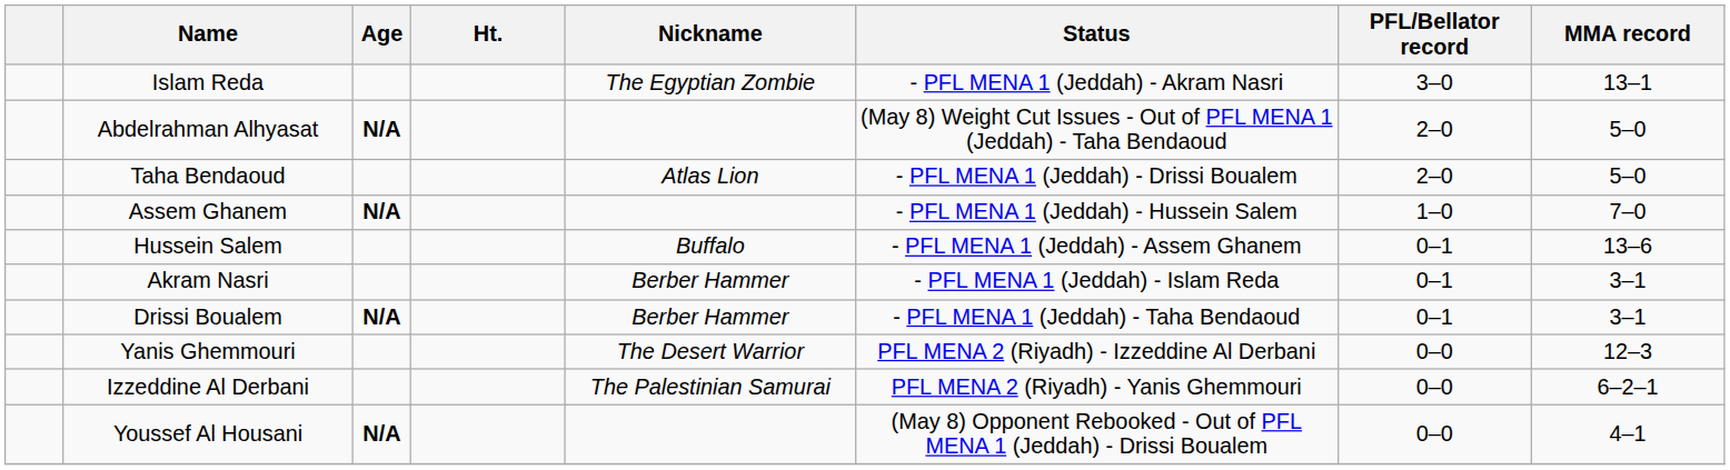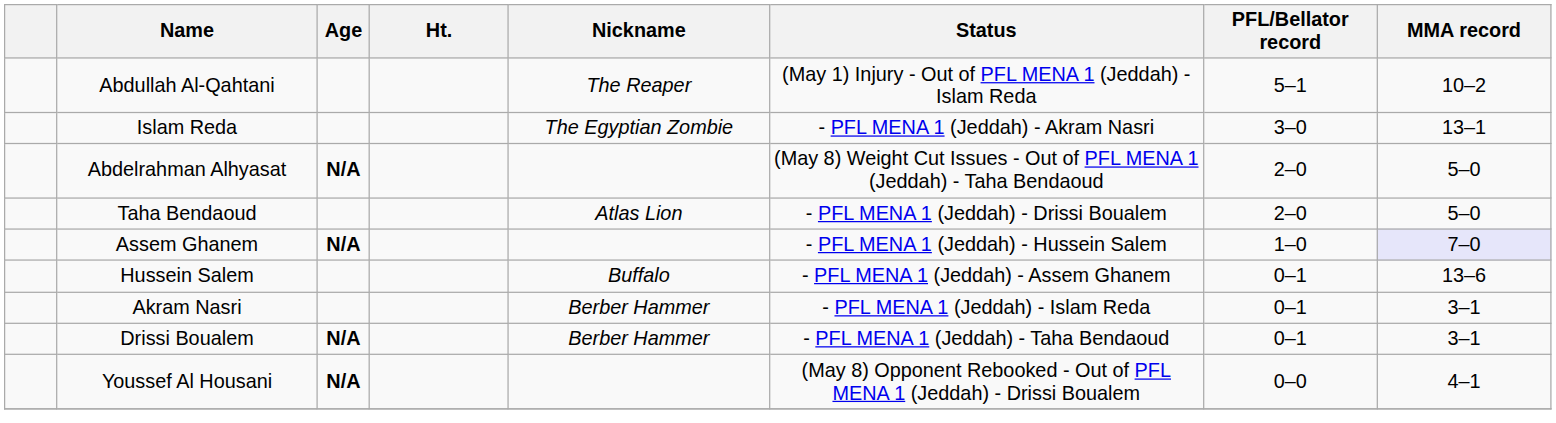 <table class="wikitable sortable" style="text-align:center;">
 <tr>
 <th width=3%></th>
 <th width=15%>Name</th>
 <th width=3%>Age</th>
 <th width=8%>Ht.</th>
 <th width="15%">Nickname</th>
 <th width=25%>Status</th>
 <th width="10%">PFL/Bellator record</th>
 <th width=10%>MMA record</th>
+</tr>
+<tr>
+<td></td>
+<td>Abdullah Al-Qahtani</td>
+<td></td>
+<td></td>
+<td><em>The Reaper</em></td>
+<td>(May 1) Injury - Out of <a href='#'>PFL MENA 1</a> (Jeddah) - Islam Reda</td>
+<td>5–1</td>
+<td>10–2</td>
 </tr>
 <tr>
 <td></td>
 <td>Islam Reda</td>
 <td></td>
 <td></td>
 <td><em>The Egyptian Zombie</em></td>
 <td> - <a href='#'>PFL MENA 1</a> (Jeddah) - Akram Nasri</td>
 <td>3–0</td>
 <td>13–1</td>
 </tr>
 <tr>
 <td></td>
 <td>Abdelrahman Alhyasat</td>
 <td><strong>N/A</strong></td>
 <td></td>
 <td></td>
 <td>(May 8) Weight Cut Issues - Out of <a href='#'>PFL MENA 1</a> (Jeddah) - Taha Bendaoud</td>
 <td>2–0</td>
 <td>5–0</td>
 </tr>
 <tr>
 <td></td>
 <td>Taha Bendaoud</td>
 <td></td>
 <td></td>
 <td><em>Atlas Lion</em></td>
 <td> - <a href='#'>PFL MENA 1</a> (Jeddah) - Drissi Boualem</td>
 <td>2–0</td>
 <td>5–0</td>
 </tr>
 <tr>
 <td></td>
 <td>Assem Ghanem</td>
 <td><strong>N/A</strong></td>
 <td></td>
 <td></td>
 <td> - <a href='#'>PFL MENA 1</a> (Jeddah) - Hussein Salem</td>
 <td>1–0</td>
-<td>7–0</td>
+<td style="background: lavender;">7–0</td>
 </tr>
 <tr>
 <td></td>
 <td>Hussein Salem</td>
 <td></td>
 <td></td>
 <td><em>Buffalo</em></td>
 <td> - <a href='#'>PFL MENA 1</a> (Jeddah) - Assem Ghanem</td>
 <td>0–1</td>
 <td>13–6</td>
 </tr>
 <tr>
 <td></td>
 <td>Akram Nasri</td>
 <td></td>
 <td></td>
 <td><em>Berber Hammer</em></td>
 <td> - <a href='#'>PFL MENA 1</a> (Jeddah) - Islam Reda</td>
 <td>0–1</td>
 <td>3–1</td>
 </tr>
 <tr>
 <td></td>
 <td>Drissi Boualem</td>
 <td><strong>N/A</strong></td>
 <td></td>
 <td><em>Berber Hammer</em></td>
 <td> - <a href='#'>PFL MENA 1</a> (Jeddah) - Taha Bendaoud</td>
 <td>0–1</td>
 <td>3–1</td>
 </tr>
 <tr>
 <td></td>
-<td>Yanis Ghemmouri</td>
-<td></td>
-<td></td>
-<td><em>The Desert Warrior</em></td>
-<td><a href='#'>PFL MENA 2</a> (Riyadh) - Izzeddine Al Derbani</td>
-<td>0–0</td>
-<td>12–3</td>
-</tr>
-<tr>
-<td></td>
-<td>Izzeddine Al Derbani</td>
-<td></td>
-<td></td>
-<td><em>The Palestinian Samurai</em></td>
-<td><a href='#'>PFL MENA 2</a> (Riyadh) - Yanis Ghemmouri</td>
-<td>0–0</td>
-<td>6–2–1</td>
-</tr>
-<tr>
-<td></td>
 <td>Youssef Al Housani</td>
 <td><strong>N/A</strong></td>
 <td></td>
 <td></td>
 <td>(May 8) Opponent Rebooked - Out of <a href='#'>PFL MENA 1</a> (Jeddah) - Drissi Boualem</td>
 <td>0–0</td>
 <td>4–1</td>
 </tr>
 <tr>
 </tr>
 </table>
